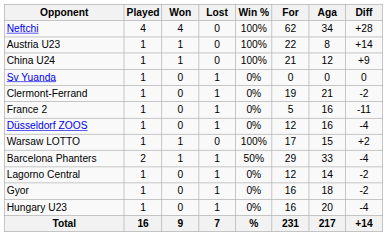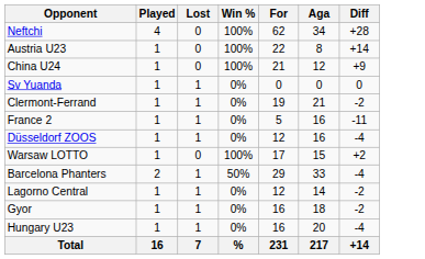 <table class="wikitable sortable" style="text-align: center;">
 <tr>
 <th style="width:180px;">Opponent</th>
 <th style="width:50px;">Played</th>
-<th style="width:50px;">Won</th>
 <th style="width:50px;">Lost</th>
 <th style="width:50px;">Win %</th>
 <th style="width:50px;">For</th>
 <th style="width:50px;">Aga</th>
 <th style="width:50px;">Diff</th>
 </tr>
 <tr>
 <td style="text-align: left;"> <a href='#'>Neftchi</a></td>
-<td>4</td>
 <td>4</td>
 <td>0</td>
 <td>100%</td>
 <td>62</td>
 <td>34</td>
 <td>+28</td>
 </tr>
 <tr>
 <td style="text-align: left;"> Austria U23</td>
 <td>1</td>
-<td>1</td>
 <td>0</td>
 <td>100%</td>
 <td>22</td>
 <td>8</td>
 <td>+14</td>
 </tr>
 <tr>
 <td style="text-align: left;"> China U24</td>
-<td>1</td>
 <td>1</td>
 <td>0</td>
 <td>100%</td>
 <td>21</td>
 <td>12</td>
 <td>+9</td>
 </tr>
 <tr>
 <td style="text-align: left;"> <a href='#'>Sv Yuanda</a></td>
 <td>1</td>
-<td>0</td>
 <td>1</td>
 <td>0%</td>
 <td>0</td>
 <td>0</td>
 <td>0</td>
 </tr>
 <tr>
 <td style="text-align: left;"> Clermont-Ferrand</td>
 <td>1</td>
-<td>0</td>
 <td>1</td>
 <td>0%</td>
 <td>19</td>
 <td>21</td>
 <td>-2</td>
 </tr>
 <tr>
 <td style="text-align: left;"> France 2</td>
 <td>1</td>
-<td>0</td>
 <td>1</td>
 <td>0%</td>
 <td>5</td>
 <td>16</td>
 <td>-11</td>
 </tr>
 <tr>
 <td style="text-align: left;"> <a href='#'>Düsseldorf ZOOS</a></td>
 <td>1</td>
-<td>0</td>
 <td>1</td>
 <td>0%</td>
 <td>12</td>
 <td>16</td>
 <td>-4</td>
 </tr>
 <tr>
 <td style="text-align: left;"> Warsaw LOTTO</td>
-<td>1</td>
 <td>1</td>
 <td>0</td>
 <td>100%</td>
 <td>17</td>
 <td>15</td>
 <td>+2</td>
 </tr>
 <tr>
 <td style="text-align: left;"> Barcelona Phanters</td>
 <td>2</td>
 <td>1</td>
-<td>1</td>
 <td>50%</td>
 <td>29</td>
 <td>33</td>
 <td>-4</td>
 </tr>
 <tr>
 <td style="text-align: left;"> Lagorno Central</td>
 <td>1</td>
-<td>0</td>
 <td>1</td>
 <td>0%</td>
 <td>12</td>
 <td>14</td>
 <td>-2</td>
 </tr>
 <tr>
 <td style="text-align: left;"> Gyor</td>
 <td>1</td>
-<td>0</td>
 <td>1</td>
 <td>0%</td>
 <td>16</td>
 <td>18</td>
 <td>-2</td>
 </tr>
 <tr>
 <td style="text-align: left;"> Hungary U23</td>
 <td>1</td>
-<td>0</td>
 <td>1</td>
 <td>0%</td>
 <td>16</td>
 <td>20</td>
 <td>-4</td>
 </tr>
 <tr class="sortbottom">
 <th>Total</th>
 <th>16</th>
-<th>9</th>
 <th>7</th>
 <th>%</th>
 <th>231</th>
 <th>217</th>
 <th>+14</th>
 </tr>
 </table>
